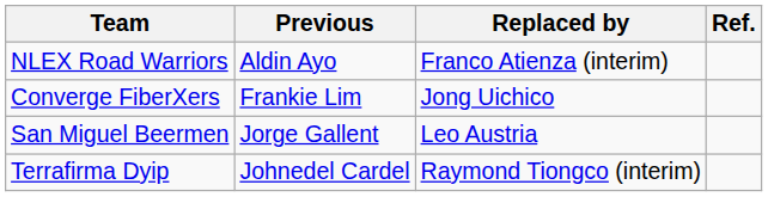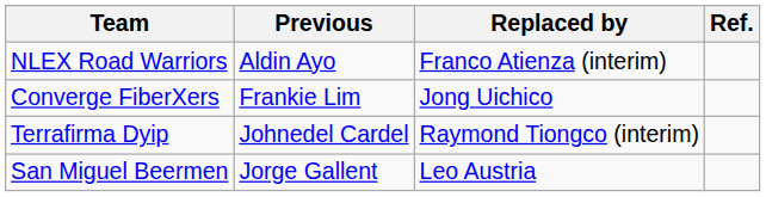 <table class="wikitable">
 <tr>
 <th>Team</th>
 <th>Previous</th>
 <th>Replaced by</th>
 <th>Ref.</th>
 </tr>
 <tr>
 <td><a href='#'>NLEX Road Warriors</a></td>
 <td><a href='#'>Aldin Ayo</a></td>
 <td><a href='#'>Franco Atienza</a> (interim)</td>
 <td></td>
 </tr>
 <tr>
 <td><a href='#'>Converge FiberXers</a></td>
 <td><a href='#'>Frankie Lim</a></td>
 <td><a href='#'>Jong Uichico</a></td>
 <td></td>
 </tr>
 <tr>
+<td><a href='#'>Terrafirma Dyip</a></td>
+<td><a href='#'>Johnedel Cardel</a></td>
+<td><a href='#'>Raymond Tiongco</a> (interim)</td>
+<td></td>
+</tr>
+<tr>
 <td><a href='#'>San Miguel Beermen</a></td>
 <td><a href='#'>Jorge Gallent</a></td>
 <td><a href='#'>Leo Austria</a></td>
 <td></td>
 </tr>
-<tr>
-<td><a href='#'>Terrafirma Dyip</a></td>
-<td><a href='#'>Johnedel Cardel</a></td>
-<td><a href='#'>Raymond Tiongco</a> (interim)</td>
-<td></td>
-</tr>
 </table>
